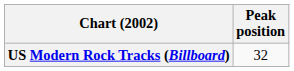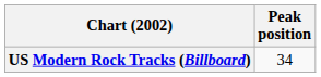 <table class="wikitable sortable plainrowheaders" style="text-align:center;">
 <tr>
 <th scope="col">Chart (2002)</th>
 <th scope="col">Peak<br>position</th>
 </tr>
 <tr>
 <th scope="row">US <a href='#'>Modern Rock Tracks</a> (<em><a href='#'>Billboard</a></em>)</th>
-<td style="text-align:center;">32</td>
+<td style="text-align:center;">34</td>
 </tr>
 </table>
